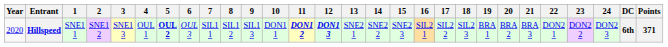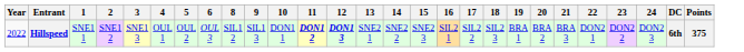 <table class="wikitable" style="text-align:center; font-size:85%">
 <tr>
 <th>Year</th>
 <th>Entrant</th>
 <th>1</th>
 <th>2</th>
 <th>3</th>
 <th>4</th>
 <th>5</th>
 <th>6</th>
-<th>7</th>
 <th>8</th>
 <th>9</th>
 <th>10</th>
 <th>11</th>
 <th>12</th>
 <th>13</th>
 <th>14</th>
 <th>15</th>
 <th>16</th>
 <th>17</th>
 <th>18</th>
 <th>19</th>
 <th>20</th>
 <th>21</th>
 <th>22</th>
 <th>23</th>
 <th>24</th>
 <th>DC</th>
 <th>Points</th>
 </tr>
 <tr>
-<td><a href='#'>2020</a></td>
+<td><a href='#'>2022</a></td>
 <th nowrap><a href='#'>Hillspeed</a></th>
 <td style="background:#DFFFDF;"><a href='#'>SNE1<br>1</a><br></td>
 <td style="background:#EFCFFF;"><a href='#'>SNE1<br>2</a><br></td>
 <td style="background:#FFFFBF;"><a href='#'>SNE1<br>3</a><br></td>
 <td style="background:#DFFFDF;"><a href='#'>OUL<br>1</a><br></td>
-<td style="background:#DFFFDF;"><strong><a href='#'>OUL<br>2</a><br></strong></td>
+<td style="background:#DFFFDF;"><a href='#'>OUL<br>2</a><br></td>
 <td style="background:#DFFFDF;"><em><a href='#'>OUL<br>3</a></em><br></td>
-<td style="background:#DFFFDF;"><a href='#'>SIL1<br>1</a><br></td>
 <td style="background:#DFFFDF;"><a href='#'>SIL1<br>2</a><br></td>
 <td style="background:#DFFFDF;"><a href='#'>SIL1<br>3</a><br></td>
 <td style="background:#DFFFDF;"><a href='#'>DON1<br>1</a><br></td>
 <td style="background:#FFFFBF;"><strong><em><a href='#'>DON1<br>2</a></em></strong><br></td>
 <td style="background:#DFFFDF;"><strong><em><a href='#'>DON1<br>3</a></em><br></strong></td>
 <td style="background:#DFFFDF;"><a href='#'>SNE2<br>1</a><br></td>
 <td style="background:#DFFFDF;"><a href='#'>SNE2<br>2</a><br></td>
 <td style="background:#DFFFDF;"><a href='#'>SNE2<br>3</a><br></td>
 <td style="background:#FFDF9F;"><a href='#'>SIL2<br>1</a><br></td>
 <td style="background:#DFFFDF;"><a href='#'>SIL2<br>2</a><br></td>
 <td style="background:#DFFFDF;"><a href='#'>SIL2<br>3</a><br></td>
 <td style="background:#DFFFDF;"><a href='#'>BRA<br>1</a><br></td>
 <td style="background:#DFFFDF;"><a href='#'>BRA<br>2</a><br></td>
 <td style="background:#DFFFDF;"><a href='#'>BRA<br>3</a><br></td>
 <td style="background:#DFFFDF;"><a href='#'>DON2<br>1</a><br></td>
 <td style="background:#EFCFFF;"><a href='#'>DON2<br>2</a><br></td>
 <td style="background:#DFFFDF;"><a href='#'>DON2<br>3</a><br></td>
 <th>6th</th>
-<th>371</th>
+<th>375</th>
 </tr>
 </table>
